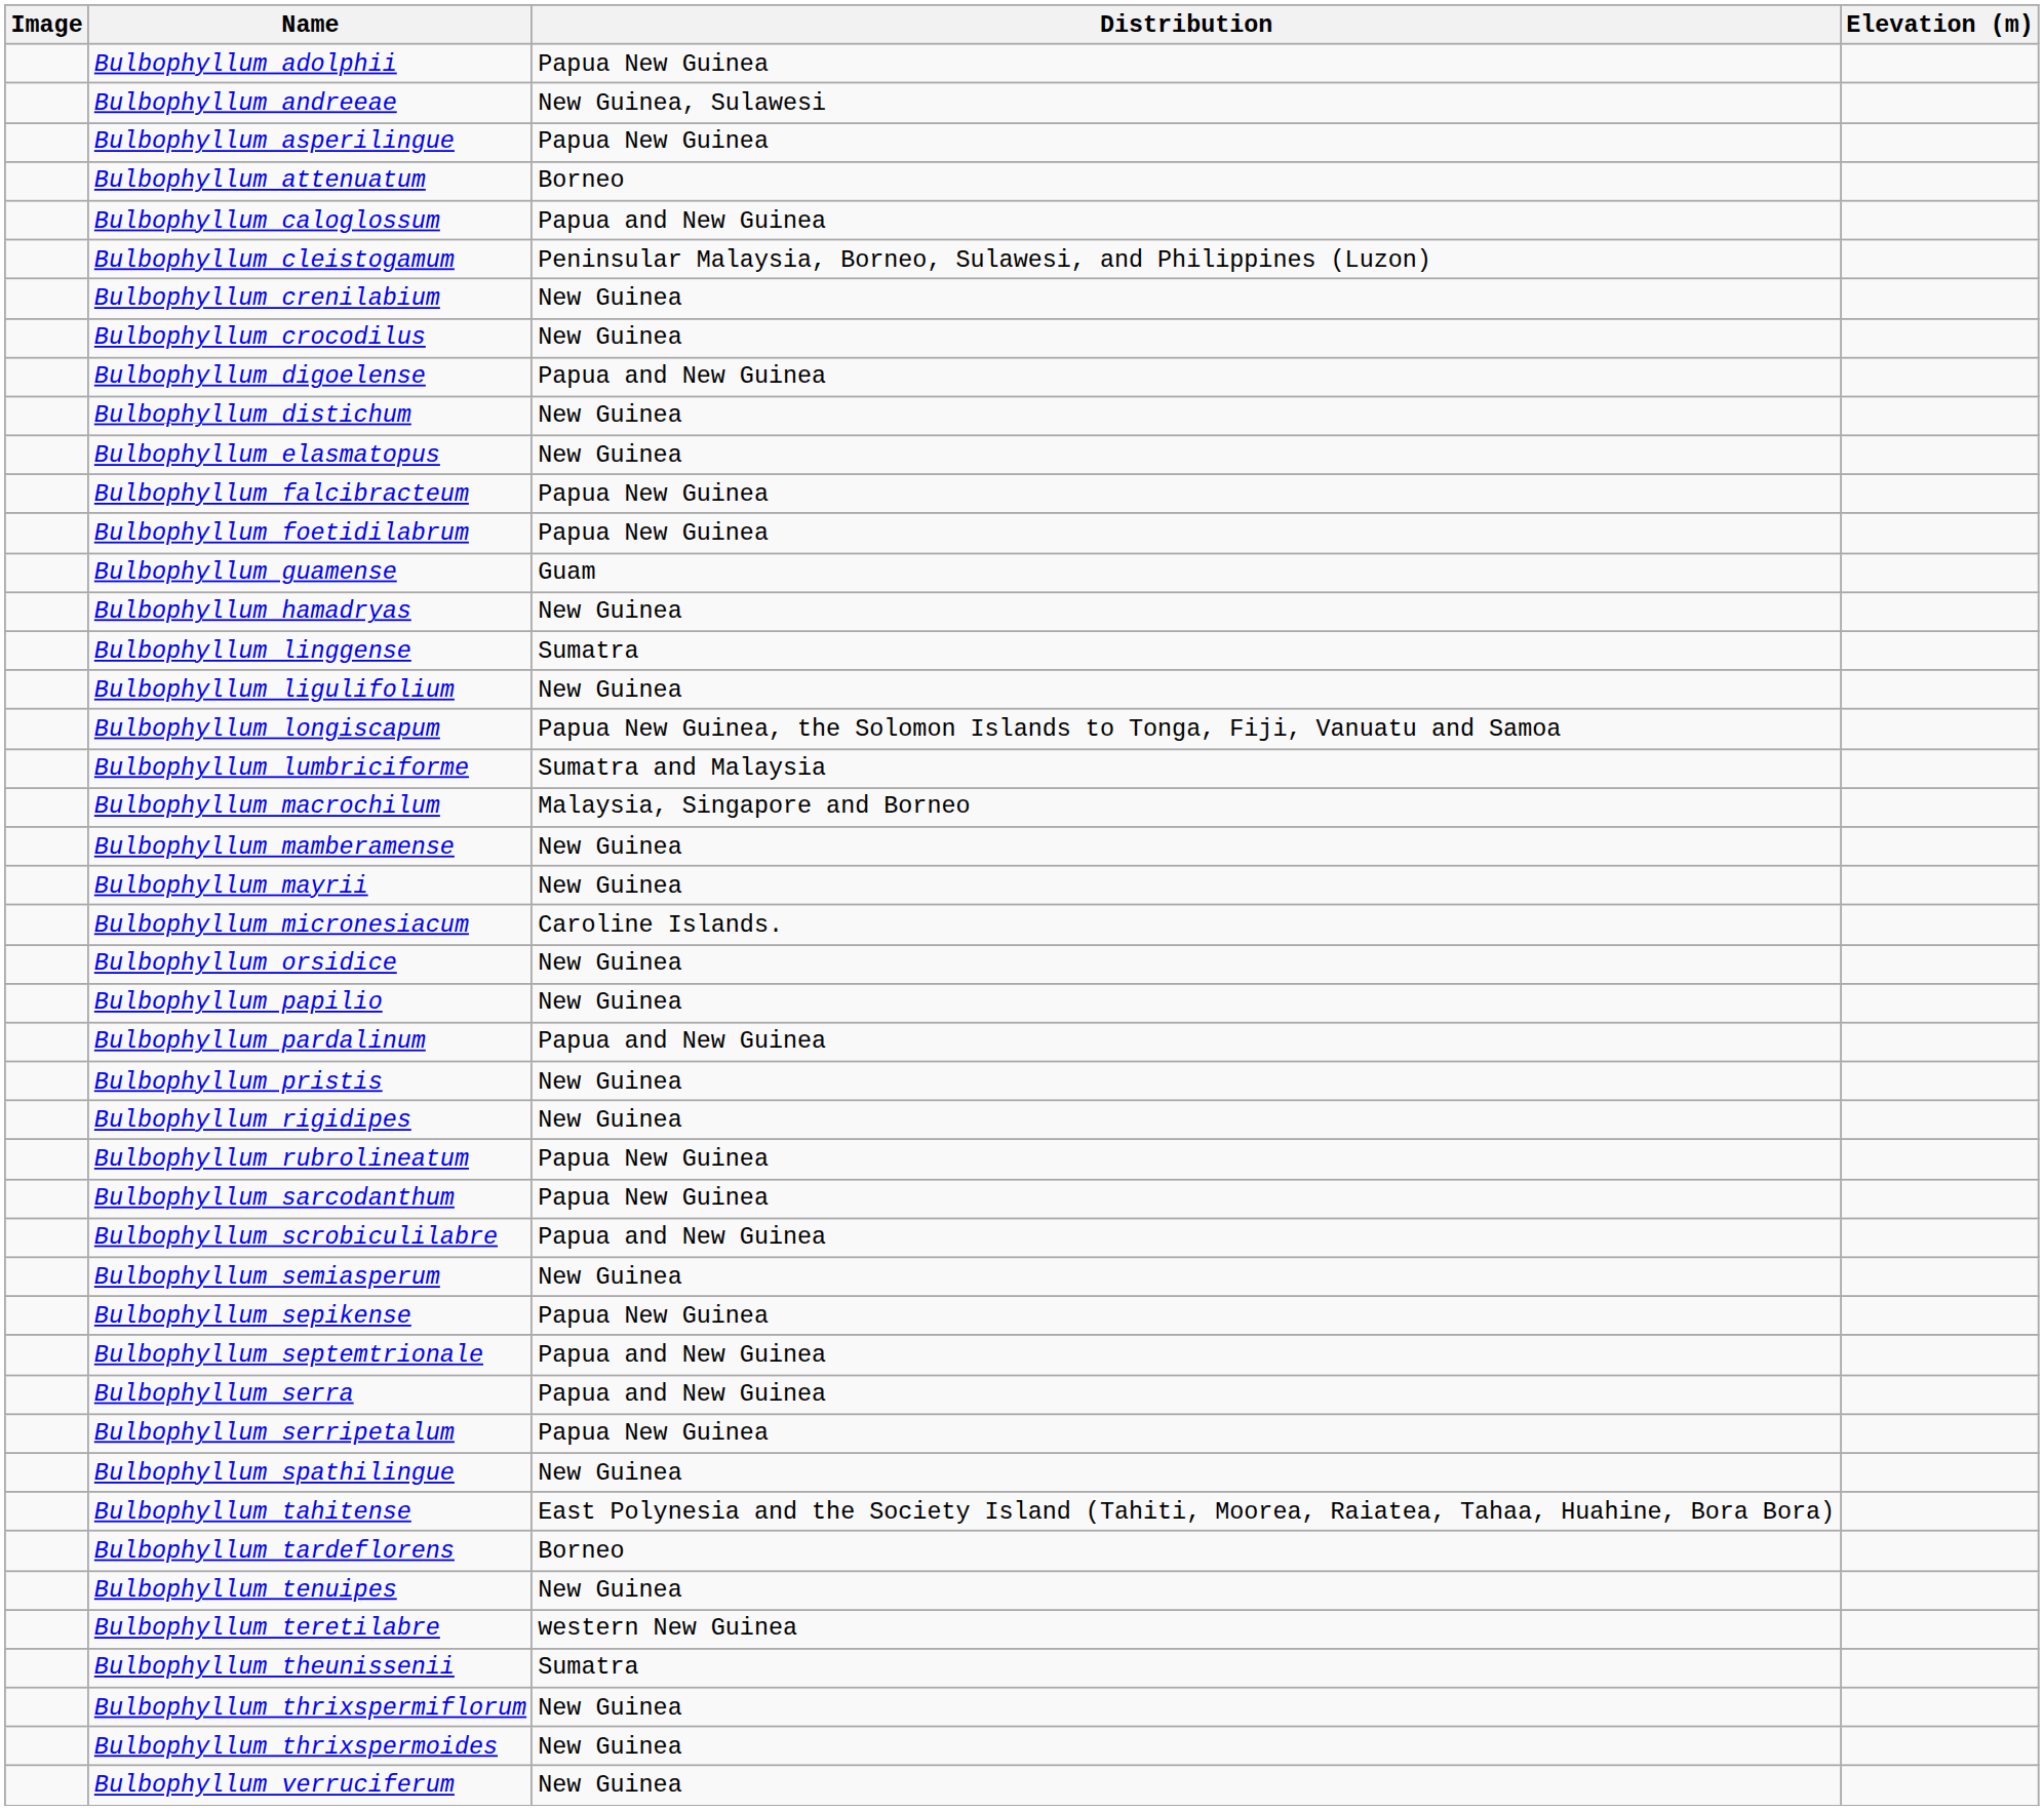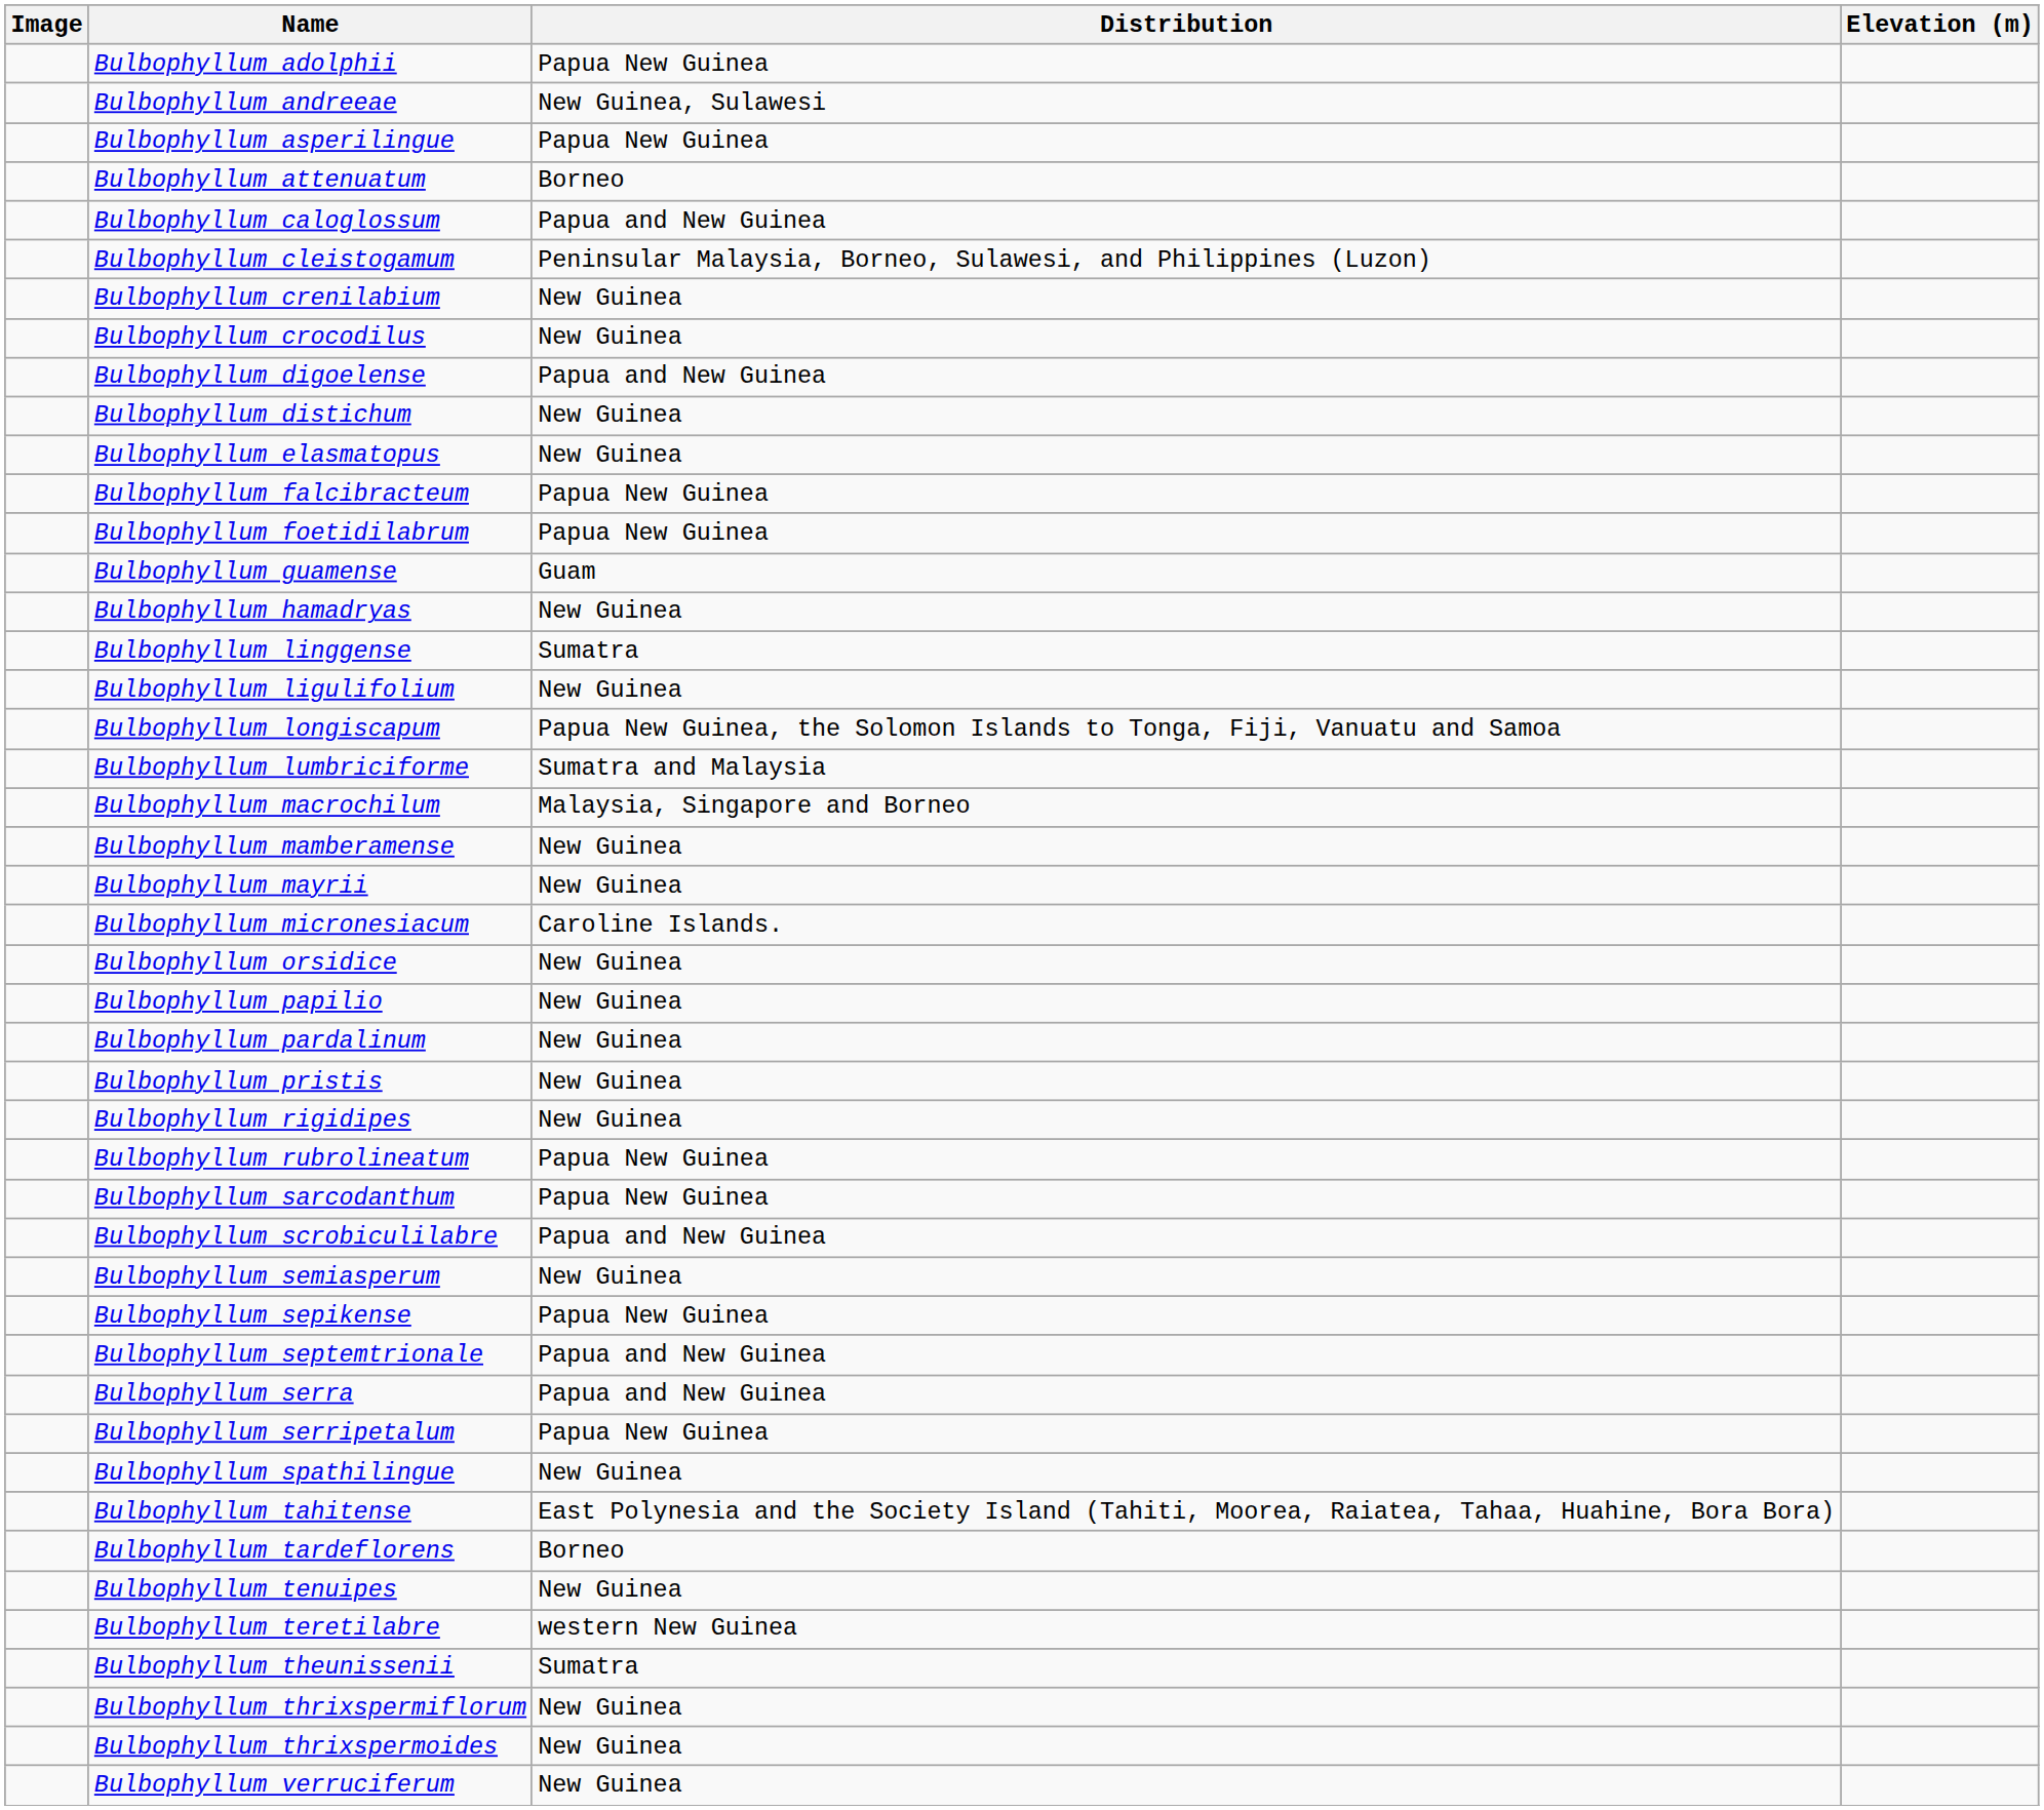 <table class="wikitable collapsible">
 <tr>
 <th>Image</th>
 <th>Name</th>
 <th>Distribution</th>
 <th>Elevation (m)</th>
 </tr>
 <tr>
 <td></td>
 <td><em><a href='#'>Bulbophyllum adolphii</a></em> </td>
 <td>Papua New Guinea</td>
 <td></td>
 </tr>
 <tr>
 <td></td>
 <td><em><a href='#'>Bulbophyllum andreeae</a></em> </td>
 <td>New Guinea, Sulawesi</td>
 <td></td>
 </tr>
 <tr>
 <td></td>
 <td><em><a href='#'>Bulbophyllum asperilingue</a></em> </td>
 <td>Papua New Guinea</td>
 <td></td>
 </tr>
 <tr>
 <td></td>
 <td><em><a href='#'>Bulbophyllum attenuatum</a></em> </td>
 <td>Borneo</td>
 <td></td>
 </tr>
 <tr>
 <td></td>
 <td><em><a href='#'>Bulbophyllum caloglossum</a></em> </td>
 <td>Papua and New Guinea</td>
 <td></td>
 </tr>
 <tr>
 <td></td>
 <td><em><a href='#'>Bulbophyllum cleistogamum</a></em> </td>
 <td>Peninsular Malaysia, Borneo, Sulawesi, and  Philippines (Luzon)</td>
 <td></td>
 </tr>
 <tr>
 <td></td>
 <td><em><a href='#'>Bulbophyllum crenilabium</a></em> </td>
 <td>New Guinea</td>
 <td></td>
 </tr>
 <tr>
 <td></td>
 <td><em><a href='#'>Bulbophyllum crocodilus</a></em> </td>
 <td>New Guinea</td>
 <td></td>
 </tr>
 <tr>
 <td></td>
 <td><em><a href='#'>Bulbophyllum digoelense</a></em> </td>
 <td>Papua and New Guinea</td>
 <td></td>
 </tr>
 <tr>
 <td></td>
 <td><em><a href='#'>Bulbophyllum distichum</a></em> </td>
 <td>New Guinea</td>
 <td></td>
 </tr>
 <tr>
 <td></td>
 <td><em><a href='#'>Bulbophyllum elasmatopus</a></em> </td>
 <td>New Guinea</td>
 <td></td>
 </tr>
 <tr>
 <td></td>
 <td><em><a href='#'>Bulbophyllum falcibracteum</a></em> </td>
 <td>Papua New Guinea</td>
 <td></td>
 </tr>
 <tr>
 <td></td>
 <td><em><a href='#'>Bulbophyllum foetidilabrum</a></em> </td>
 <td>Papua New Guinea</td>
 <td></td>
 </tr>
 <tr>
 <td></td>
 <td><em><a href='#'>Bulbophyllum guamense</a></em> </td>
 <td>Guam</td>
 <td></td>
 </tr>
 <tr>
 <td></td>
 <td><em><a href='#'>Bulbophyllum hamadryas</a></em> </td>
 <td>New Guinea</td>
 <td></td>
 </tr>
 <tr>
 <td></td>
 <td><em><a href='#'>Bulbophyllum linggense</a></em> </td>
 <td>Sumatra</td>
 <td></td>
 </tr>
 <tr>
 <td></td>
 <td><em><a href='#'>Bulbophyllum ligulifolium</a></em> </td>
 <td>New Guinea</td>
 <td></td>
 </tr>
 <tr>
 <td></td>
 <td><em><a href='#'>Bulbophyllum longiscapum</a></em> </td>
 <td>Papua New Guinea, the Solomon Islands to Tonga, Fiji, Vanuatu and Samoa</td>
 <td></td>
 </tr>
 <tr>
 <td></td>
 <td><em><a href='#'>Bulbophyllum lumbriciforme</a></em> </td>
 <td>Sumatra and Malaysia</td>
 <td></td>
 </tr>
 <tr>
 <td></td>
 <td><em><a href='#'>Bulbophyllum macrochilum</a></em> </td>
 <td>Malaysia, Singapore and Borneo</td>
 <td></td>
 </tr>
 <tr>
 <td></td>
 <td><em><a href='#'>Bulbophyllum mamberamense</a></em> </td>
 <td>New Guinea</td>
 <td></td>
 </tr>
 <tr>
 <td></td>
 <td><em><a href='#'>Bulbophyllum mayrii</a></em> </td>
 <td>New Guinea</td>
 <td></td>
 </tr>
 <tr>
 <td></td>
 <td><em><a href='#'>Bulbophyllum micronesiacum</a></em> </td>
 <td>Caroline Islands.</td>
 <td></td>
 </tr>
 <tr>
 <td></td>
 <td><em><a href='#'>Bulbophyllum orsidice</a></em> </td>
 <td>New Guinea</td>
 <td></td>
 </tr>
 <tr>
 <td></td>
 <td><em><a href='#'>Bulbophyllum papilio</a></em> </td>
 <td>New Guinea</td>
 <td></td>
 </tr>
 <tr>
 <td></td>
 <td><em><a href='#'>Bulbophyllum pardalinum</a></em> </td>
-<td>Papua and New Guinea</td>
+<td>New Guinea</td>
 <td></td>
 </tr>
 <tr>
 <td></td>
 <td><em><a href='#'>Bulbophyllum pristis</a></em> </td>
 <td>New Guinea</td>
 <td></td>
 </tr>
 <tr>
 <td></td>
 <td><em><a href='#'>Bulbophyllum rigidipes</a></em> </td>
 <td>New Guinea</td>
 <td></td>
 </tr>
 <tr>
 <td></td>
 <td><em><a href='#'>Bulbophyllum rubrolineatum</a></em> </td>
 <td>Papua New Guinea</td>
 <td></td>
 </tr>
 <tr>
 <td></td>
 <td><em><a href='#'>Bulbophyllum sarcodanthum</a></em> </td>
 <td>Papua New Guinea</td>
 <td></td>
 </tr>
 <tr>
 <td></td>
 <td><em><a href='#'>Bulbophyllum scrobiculilabre</a></em> </td>
 <td>Papua and New Guinea</td>
 <td></td>
 </tr>
 <tr>
 <td></td>
 <td><em><a href='#'>Bulbophyllum semiasperum</a></em> </td>
 <td>New Guinea</td>
 <td></td>
 </tr>
 <tr>
 <td></td>
 <td><em><a href='#'>Bulbophyllum sepikense</a></em> </td>
 <td>Papua New Guinea</td>
 <td></td>
 </tr>
 <tr>
 <td></td>
 <td><em><a href='#'>Bulbophyllum septemtrionale</a></em> </td>
 <td>Papua and New Guinea</td>
 <td></td>
 </tr>
 <tr>
 <td></td>
 <td><em><a href='#'>Bulbophyllum serra</a></em> </td>
 <td>Papua and New Guinea</td>
 <td></td>
 </tr>
 <tr>
 <td></td>
 <td><em><a href='#'>Bulbophyllum serripetalum</a></em> </td>
 <td>Papua New Guinea</td>
 <td></td>
 </tr>
 <tr>
 <td></td>
 <td><em><a href='#'>Bulbophyllum spathilingue</a></em> </td>
 <td>New Guinea</td>
 <td></td>
 </tr>
 <tr>
 <td></td>
 <td><em><a href='#'>Bulbophyllum tahitense</a></em> </td>
 <td>East Polynesia and the Society Island (Tahiti, Moorea, Raiatea, Tahaa, Huahine, Bora Bora)</td>
 <td></td>
 </tr>
 <tr>
 <td></td>
 <td><em><a href='#'>Bulbophyllum tardeflorens</a></em> </td>
 <td>Borneo</td>
 <td></td>
 </tr>
 <tr>
 <td></td>
 <td><em><a href='#'>Bulbophyllum tenuipes</a></em> </td>
 <td>New Guinea</td>
 <td></td>
 </tr>
 <tr>
 <td></td>
 <td><em><a href='#'>Bulbophyllum teretilabre</a></em> </td>
 <td>western New Guinea</td>
 <td></td>
 </tr>
 <tr>
 <td></td>
 <td><em><a href='#'>Bulbophyllum theunissenii</a></em> </td>
 <td>Sumatra</td>
 <td></td>
 </tr>
 <tr>
 <td></td>
 <td><em><a href='#'>Bulbophyllum thrixspermiflorum</a></em> </td>
 <td>New Guinea</td>
 <td></td>
 </tr>
 <tr>
 <td></td>
 <td><em><a href='#'>Bulbophyllum thrixspermoides</a></em> </td>
 <td>New Guinea</td>
 <td></td>
 </tr>
 <tr>
 <td></td>
 <td><em><a href='#'>Bulbophyllum verruciferum</a></em> </td>
 <td>New Guinea</td>
 <td></td>
 </tr>
 <tr>
 </tr>
 </table>
